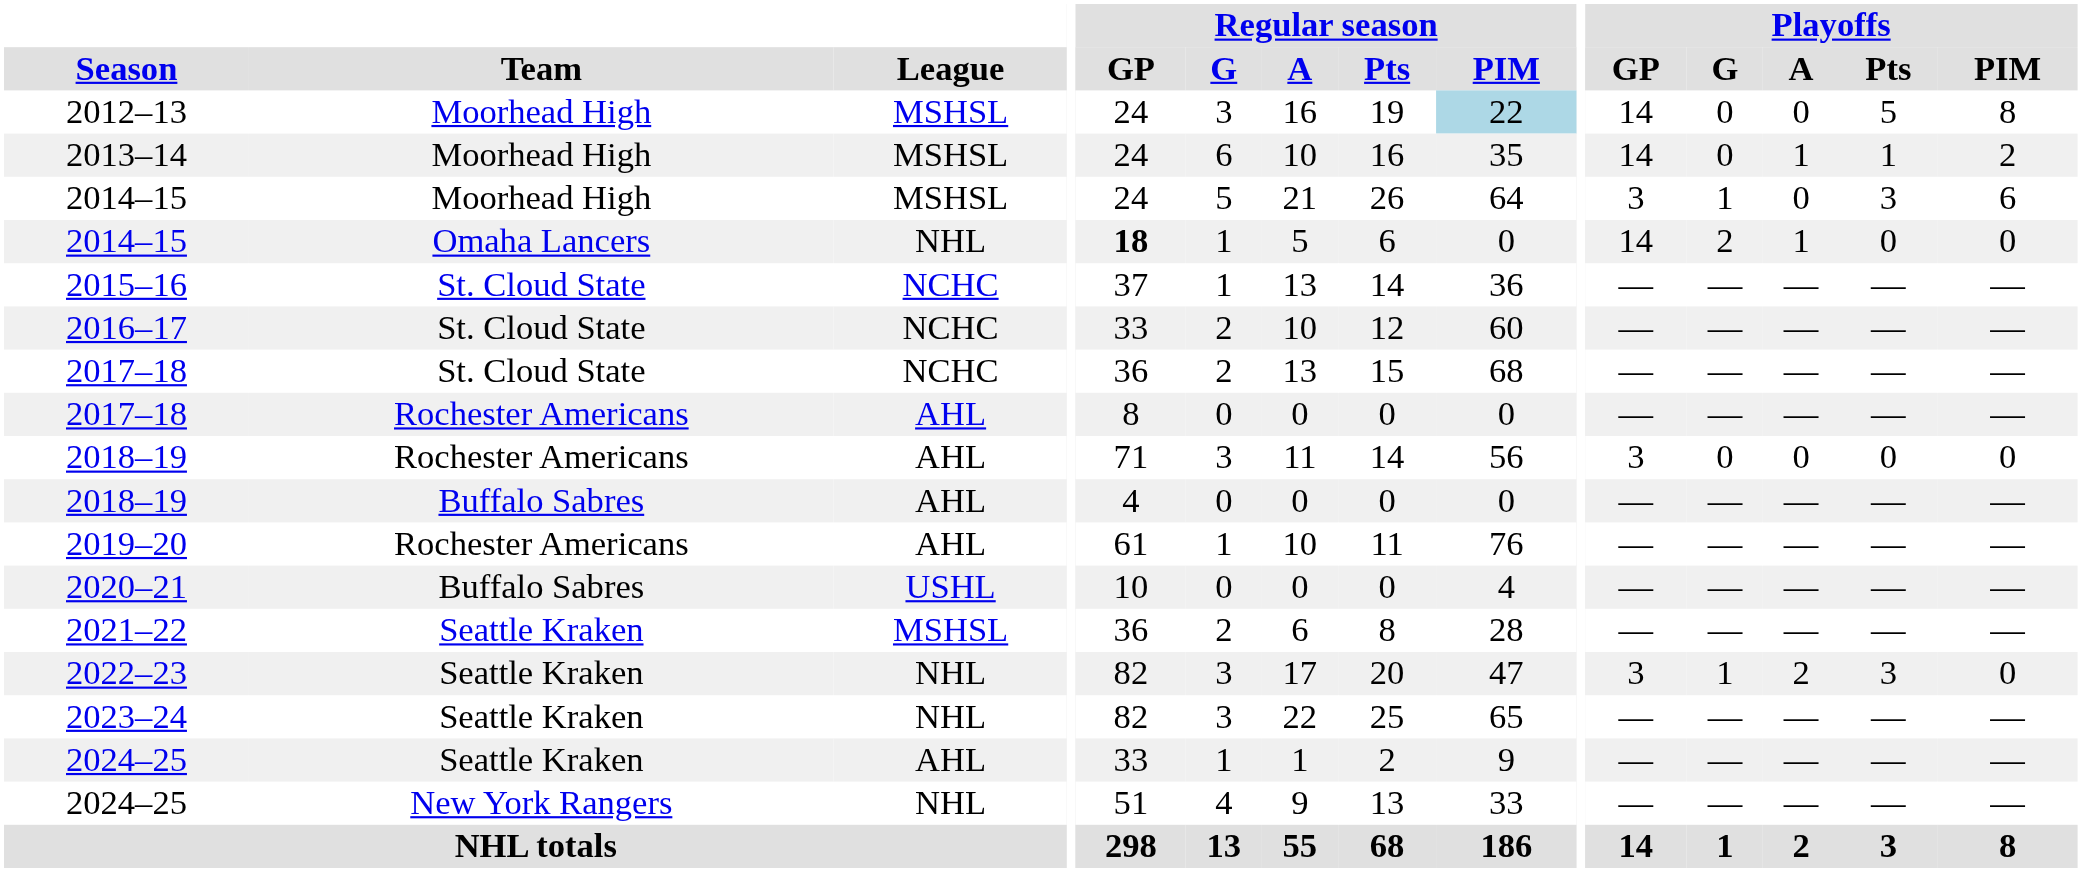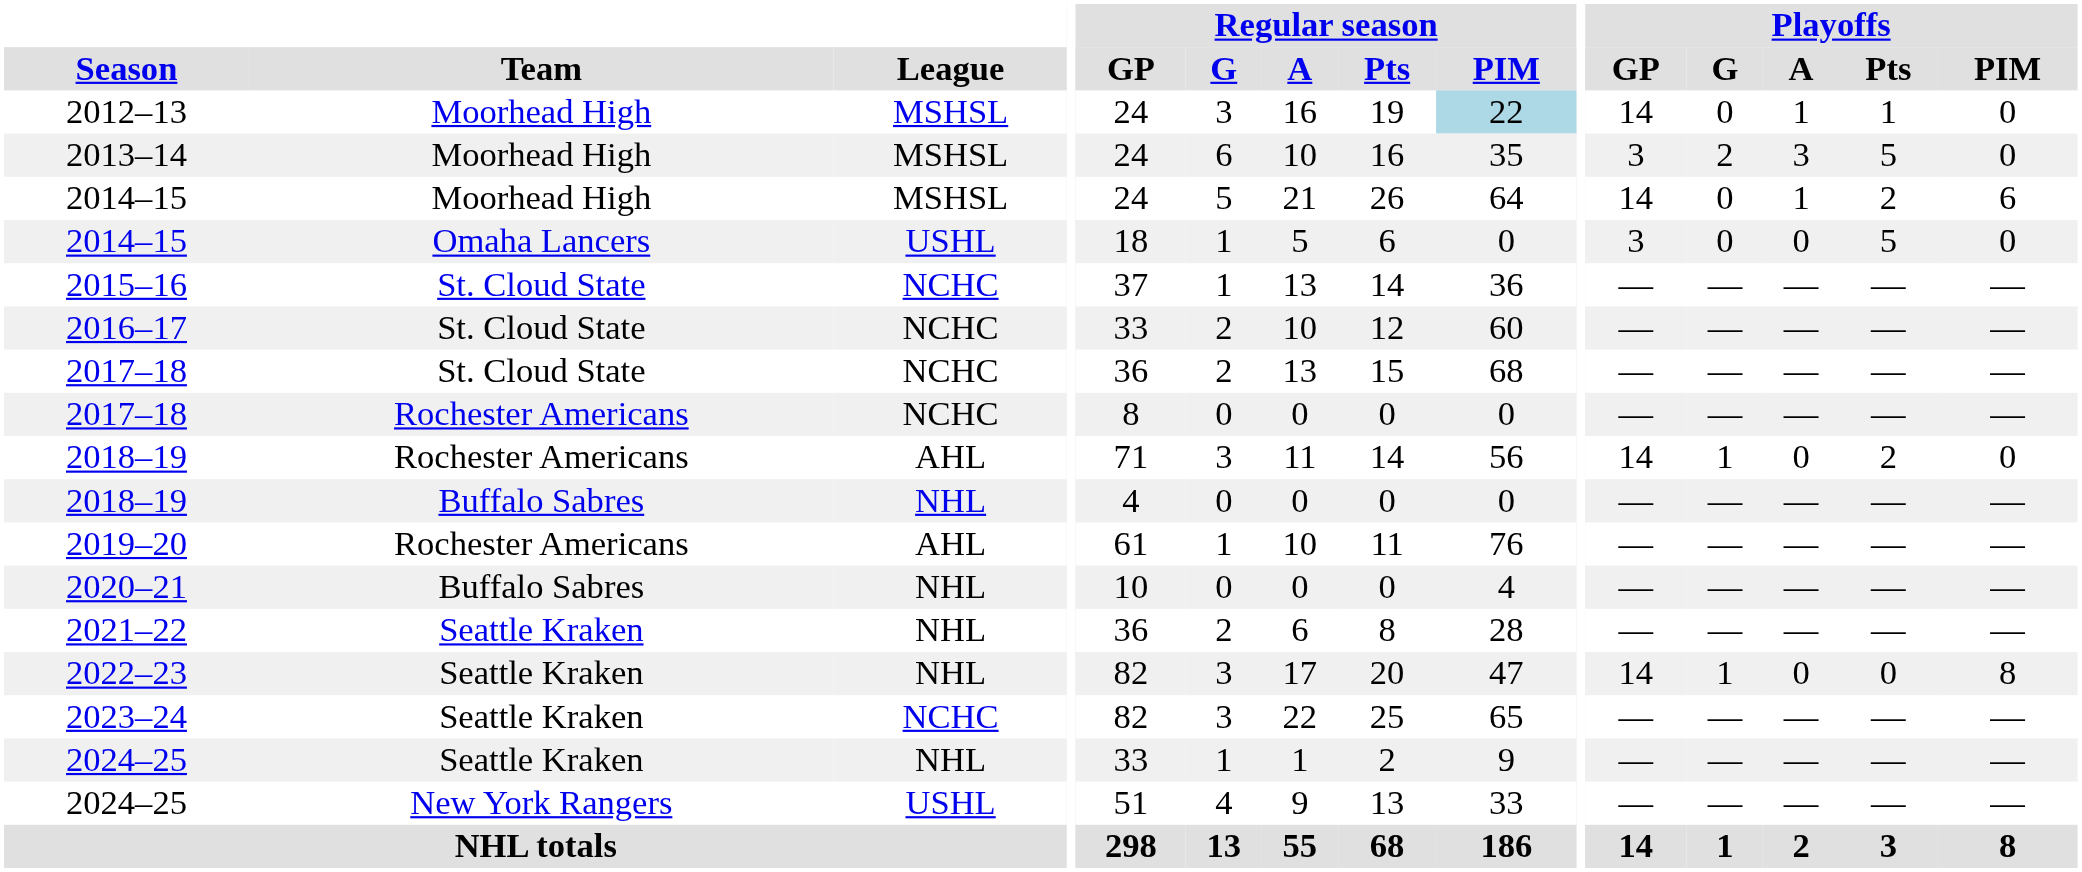 <table border="0" cellpadding="1" cellspacing="0" style="text-align:center; width:60em">
 <tr bgcolor="#e0e0e0">
 <th colspan="3" bgcolor="#ffffff"></th>
 <th rowspan="99" bgcolor="#ffffff"></th>
 <th colspan="5"><a href='#'>Regular season</a></th>
 <th rowspan="99" bgcolor="#ffffff"></th>
 <th colspan="5"><a href='#'>Playoffs</a></th>
 </tr>
 <tr bgcolor="#e0e0e0">
 <th><a href='#'>Season</a></th>
 <th>Team</th>
 <th>League</th>
 <th>GP</th>
 <th><a href='#'>G</a></th>
 <th><a href='#'>A</a></th>
 <th><a href='#'>Pts</a></th>
 <th><a href='#'>PIM</a></th>
 <th>GP</th>
 <th>G</th>
 <th>A</th>
 <th>Pts</th>
 <th>PIM</th>
 </tr>
 <tr>
 <td>2012–13</td>
 <td><a href='#'>Moorhead High</a></td>
 <td><a href='#'>MSHSL</a></td>
 <td>24</td>
 <td>3</td>
 <td>16</td>
 <td>19</td>
 <td style="background: lightblue;">22</td>
 <td>14</td>
 <td>0</td>
+<td>1</td>
+<td>1</td>
 <td>0</td>
-<td>5</td>
-<td>8</td>
 </tr>
 <tr bgcolor="#f0f0f0">
 <td>2013–14</td>
 <td>Moorhead High</td>
 <td>MSHSL</td>
 <td>24</td>
 <td>6</td>
 <td>10</td>
 <td>16</td>
 <td>35</td>
-<td>14</td>
+<td>3</td>
+<td>2</td>
+<td>3</td>
+<td>5</td>
 <td>0</td>
-<td>1</td>
-<td>1</td>
-<td>2</td>
 </tr>
 <tr>
 <td>2014–15</td>
 <td>Moorhead High</td>
 <td>MSHSL</td>
 <td>24</td>
 <td>5</td>
 <td>21</td>
 <td>26</td>
 <td>64</td>
-<td>3</td>
+<td>14</td>
+<td>0</td>
 <td>1</td>
-<td>0</td>
-<td>3</td>
+<td>2</td>
 <td>6</td>
 </tr>
 <tr bgcolor="#f0f0f0">
 <td><a href='#'>2014–15</a></td>
 <td><a href='#'>Omaha Lancers</a></td>
-<td>NHL</td>
-<td><strong>18</strong></td>
+<td><a href='#'>USHL</a></td>
+<td>18</td>
 <td>1</td>
 <td>5</td>
 <td>6</td>
 <td>0</td>
-<td>14</td>
-<td>2</td>
-<td>1</td>
+<td>3</td>
 <td>0</td>
+<td>0</td>
+<td>5</td>
 <td>0</td>
 </tr>
 <tr>
 <td><a href='#'>2015–16</a></td>
 <td><a href='#'>St. Cloud State</a></td>
 <td><a href='#'>NCHC</a></td>
 <td>37</td>
 <td>1</td>
 <td>13</td>
 <td>14</td>
 <td>36</td>
 <td>—</td>
 <td>—</td>
 <td>—</td>
 <td>—</td>
 <td>—</td>
 </tr>
 <tr bgcolor="#f0f0f0">
 <td><a href='#'>2016–17</a></td>
 <td>St. Cloud State</td>
 <td>NCHC</td>
 <td>33</td>
 <td>2</td>
 <td>10</td>
 <td>12</td>
 <td>60</td>
 <td>—</td>
 <td>—</td>
 <td>—</td>
 <td>—</td>
 <td>—</td>
 </tr>
 <tr>
 <td><a href='#'>2017–18</a></td>
 <td>St. Cloud State</td>
 <td>NCHC</td>
 <td>36</td>
 <td>2</td>
 <td>13</td>
 <td>15</td>
 <td>68</td>
 <td>—</td>
 <td>—</td>
 <td>—</td>
 <td>—</td>
 <td>—</td>
 </tr>
 <tr bgcolor="#f0f0f0">
 <td><a href='#'>2017–18</a></td>
 <td><a href='#'>Rochester Americans</a></td>
-<td><a href='#'>AHL</a></td>
+<td>NCHC</td>
 <td>8</td>
 <td>0</td>
 <td>0</td>
 <td>0</td>
 <td>0</td>
 <td>—</td>
 <td>—</td>
 <td>—</td>
 <td>—</td>
 <td>—</td>
 </tr>
 <tr>
 <td><a href='#'>2018–19</a></td>
 <td>Rochester Americans</td>
 <td>AHL</td>
 <td>71</td>
 <td>3</td>
 <td>11</td>
 <td>14</td>
 <td>56</td>
-<td>3</td>
+<td>14</td>
+<td>1</td>
 <td>0</td>
-<td>0</td>
-<td>0</td>
+<td>2</td>
 <td>0</td>
 </tr>
 <tr bgcolor="#f0f0f0">
 <td><a href='#'>2018–19</a></td>
 <td><a href='#'>Buffalo Sabres</a></td>
-<td>AHL</td>
+<td><a href='#'>NHL</a></td>
 <td>4</td>
 <td>0</td>
 <td>0</td>
 <td>0</td>
 <td>0</td>
 <td>—</td>
 <td>—</td>
 <td>—</td>
 <td>—</td>
 <td>—</td>
 </tr>
 <tr>
 <td><a href='#'>2019–20</a></td>
 <td>Rochester Americans</td>
 <td>AHL</td>
 <td>61</td>
 <td>1</td>
 <td>10</td>
 <td>11</td>
 <td>76</td>
 <td>—</td>
 <td>—</td>
 <td>—</td>
 <td>—</td>
 <td>—</td>
 </tr>
 <tr bgcolor="#f0f0f0">
 <td><a href='#'>2020–21</a></td>
 <td>Buffalo Sabres</td>
-<td><a href='#'>USHL</a></td>
+<td>NHL</td>
 <td>10</td>
 <td>0</td>
 <td>0</td>
 <td>0</td>
 <td>4</td>
 <td>—</td>
 <td>—</td>
 <td>—</td>
 <td>—</td>
 <td>—</td>
 </tr>
 <tr>
 <td><a href='#'>2021–22</a></td>
 <td><a href='#'>Seattle Kraken</a></td>
-<td><a href='#'>MSHSL</a></td>
+<td>NHL</td>
 <td>36</td>
 <td>2</td>
 <td>6</td>
 <td>8</td>
 <td>28</td>
 <td>—</td>
 <td>—</td>
 <td>—</td>
 <td>—</td>
 <td>—</td>
 </tr>
 <tr bgcolor="#f0f0f0">
 <td><a href='#'>2022–23</a></td>
 <td>Seattle Kraken</td>
 <td>NHL</td>
 <td>82</td>
 <td>3</td>
 <td>17</td>
 <td>20</td>
 <td>47</td>
-<td>3</td>
+<td>14</td>
 <td>1</td>
-<td>2</td>
-<td>3</td>
 <td>0</td>
+<td>0</td>
+<td>8</td>
 </tr>
 <tr>
 <td><a href='#'>2023–24</a></td>
 <td>Seattle Kraken</td>
-<td>NHL</td>
+<td><a href='#'>NCHC</a></td>
 <td>82</td>
 <td>3</td>
 <td>22</td>
 <td>25</td>
 <td>65</td>
 <td>—</td>
 <td>—</td>
 <td>—</td>
 <td>—</td>
 <td>—</td>
 </tr>
 <tr bgcolor="#f0f0f0">
 <td><a href='#'>2024–25</a></td>
 <td>Seattle Kraken</td>
-<td>AHL</td>
+<td>NHL</td>
 <td>33</td>
 <td>1</td>
 <td>1</td>
 <td>2</td>
 <td>9</td>
 <td>—</td>
 <td>—</td>
 <td>—</td>
 <td>—</td>
 <td>—</td>
 </tr>
 <tr>
 <td>2024–25</td>
 <td><a href='#'>New York Rangers</a></td>
-<td>NHL</td>
+<td><a href='#'>USHL</a></td>
 <td>51</td>
 <td>4</td>
 <td>9</td>
 <td>13</td>
 <td>33</td>
 <td>—</td>
 <td>—</td>
 <td>—</td>
 <td>—</td>
 <td>—</td>
 </tr>
 <tr bgcolor="#e0e0e0">
 <th colspan="3">NHL totals</th>
 <th>298</th>
 <th>13</th>
 <th>55</th>
 <th>68</th>
 <th>186</th>
 <th>14</th>
 <th>1</th>
 <th>2</th>
 <th>3</th>
 <th>8</th>
 </tr>
 </table>
